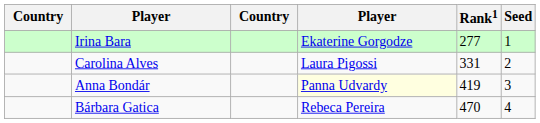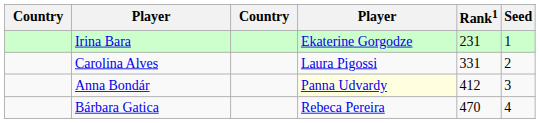 <table class="sortable wikitable">
 <tr>
 <th width="70">Country</th>
 <th width="175">Player</th>
 <th width="70">Country</th>
 <th width="175">Player</th>
 <th>Rank<sup>1</sup></th>
 <th>Seed</th>
 </tr>
 <tr style="background:#cfc;">
 <td></td>
 <td><a href='#'>Irina Bara</a></td>
 <td></td>
 <td><a href='#'>Ekaterine Gorgodze</a></td>
-<td>277</td>
+<td>231</td>
 <td>1</td>
 </tr>
 <tr>
 <td></td>
 <td><a href='#'>Carolina Alves</a></td>
 <td></td>
 <td><a href='#'>Laura Pigossi</a></td>
 <td>331</td>
 <td>2</td>
 </tr>
 <tr>
 <td></td>
 <td><a href='#'>Anna Bondár</a></td>
 <td></td>
 <td style="background: lightyellow;"><a href='#'>Panna Udvardy</a></td>
-<td>419</td>
+<td>412</td>
 <td>3</td>
 </tr>
 <tr>
 <td></td>
 <td><a href='#'>Bárbara Gatica</a></td>
 <td></td>
 <td><a href='#'>Rebeca Pereira</a></td>
 <td>470</td>
 <td>4</td>
 </tr>
 </table>
